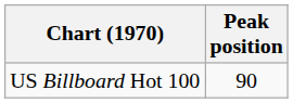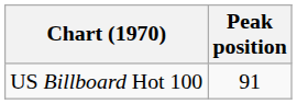 <table class="wikitable">
 <tr>
 <th scope="col">Chart (1970)</th>
 <th scope="col">Peak<br>position</th>
 </tr>
 <tr>
 <td align="left">US <em>Billboard</em> Hot 100</td>
-<td style="text-align:center;">90</td>
+<td style="text-align:center;">91</td>
 </tr>
 </table>
